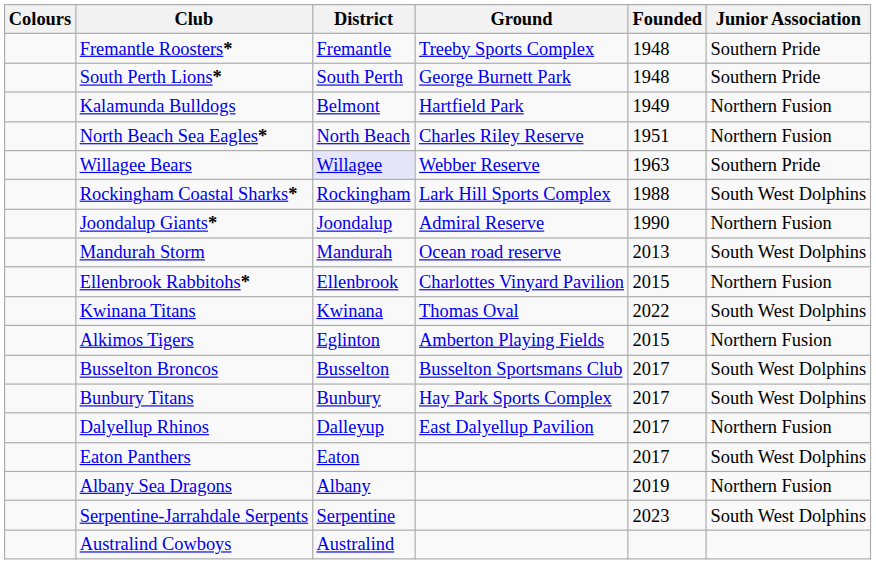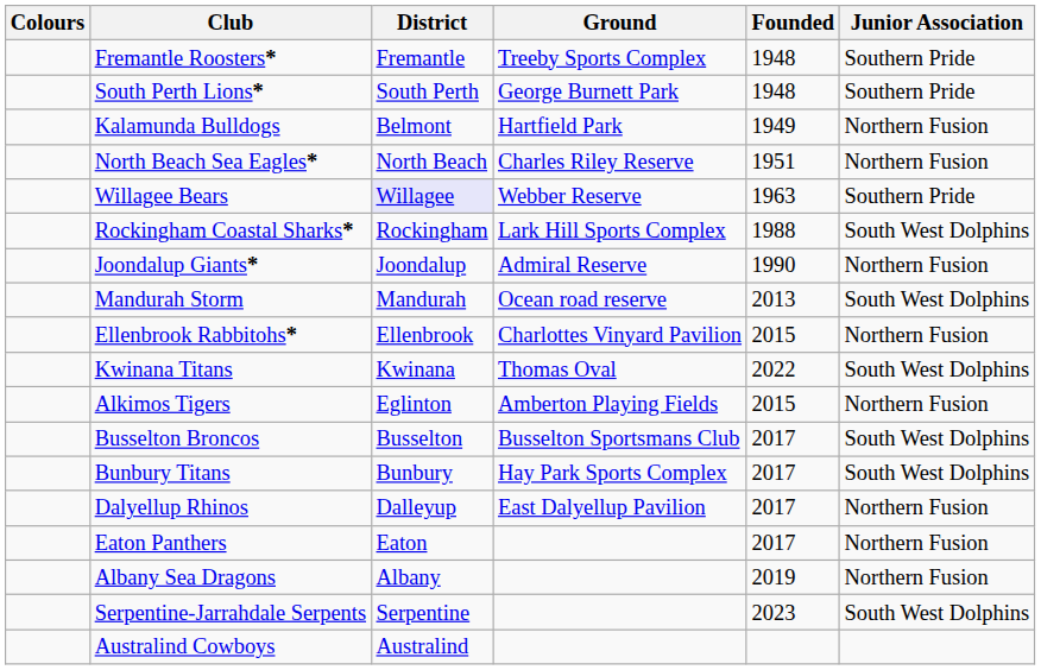 <table class="wikitable">
 <tr>
 <th>Colours</th>
 <th>Club</th>
 <th>District</th>
 <th>Ground</th>
 <th>Founded</th>
 <th>Junior Association</th>
 </tr>
 <tr>
 <td></td>
 <td><a href='#'>Fremantle Roosters</a><strong>*</strong></td>
 <td><a href='#'>Fremantle</a></td>
 <td><a href='#'>Treeby Sports Complex</a></td>
 <td>1948</td>
 <td>Southern Pride</td>
 </tr>
 <tr>
 <td></td>
 <td><a href='#'>South Perth Lions</a><strong>*</strong></td>
 <td><a href='#'>South Perth</a></td>
 <td><a href='#'>George Burnett Park</a></td>
 <td>1948</td>
 <td>Southern Pride</td>
 </tr>
 <tr>
 <td></td>
 <td><a href='#'>Kalamunda Bulldogs</a></td>
 <td><a href='#'>Belmont</a></td>
 <td><a href='#'>Hartfield Park</a></td>
 <td>1949</td>
 <td>Northern Fusion</td>
 </tr>
 <tr>
 <td></td>
 <td><a href='#'>North Beach Sea Eagles</a><strong>*</strong></td>
 <td><a href='#'>North Beach</a></td>
 <td><a href='#'>Charles Riley Reserve</a></td>
 <td>1951</td>
 <td>Northern Fusion</td>
 </tr>
 <tr>
 <td></td>
 <td><a href='#'>Willagee Bears</a></td>
 <td style="background: lavender;"><a href='#'>Willagee</a></td>
 <td><a href='#'>Webber Reserve</a></td>
 <td>1963</td>
 <td>Southern Pride</td>
 </tr>
 <tr>
 <td></td>
 <td><a href='#'>Rockingham Coastal Sharks</a><strong>*</strong></td>
 <td><a href='#'>Rockingham</a></td>
 <td><a href='#'>Lark Hill Sports Complex</a></td>
 <td>1988</td>
 <td>South West Dolphins</td>
 </tr>
 <tr>
 <td></td>
 <td><a href='#'>Joondalup Giants</a><strong>*</strong></td>
 <td><a href='#'>Joondalup</a></td>
 <td><a href='#'>Admiral Reserve</a></td>
 <td>1990</td>
 <td>Northern Fusion</td>
 </tr>
 <tr>
 <td></td>
 <td><a href='#'>Mandurah Storm</a></td>
 <td><a href='#'>Mandurah</a></td>
 <td><a href='#'>Ocean road reserve</a></td>
 <td>2013</td>
 <td>South West Dolphins</td>
 </tr>
 <tr>
 <td></td>
 <td><a href='#'>Ellenbrook Rabbitohs</a><strong>*</strong></td>
 <td><a href='#'>Ellenbrook</a></td>
 <td><a href='#'>Charlottes Vinyard Pavilion</a></td>
 <td>2015</td>
 <td>Northern Fusion</td>
 </tr>
 <tr>
 <td></td>
 <td><a href='#'>Kwinana Titans</a></td>
 <td><a href='#'>Kwinana</a></td>
 <td><a href='#'>Thomas Oval</a></td>
 <td>2022</td>
 <td>South West Dolphins</td>
 </tr>
 <tr>
 <td></td>
 <td><a href='#'>Alkimos Tigers</a></td>
 <td><a href='#'>Eglinton</a></td>
 <td><a href='#'>Amberton Playing Fields</a></td>
 <td>2015</td>
 <td>Northern Fusion</td>
 </tr>
 <tr>
 <td></td>
 <td><a href='#'>Busselton Broncos</a></td>
 <td><a href='#'>Busselton</a></td>
 <td><a href='#'>Busselton Sportsmans Club</a></td>
 <td>2017</td>
 <td>South West Dolphins</td>
 </tr>
 <tr>
 <td></td>
 <td><a href='#'>Bunbury Titans</a></td>
 <td><a href='#'>Bunbury</a></td>
 <td><a href='#'>Hay Park Sports Complex</a></td>
 <td>2017</td>
 <td>South West Dolphins</td>
 </tr>
 <tr>
 <td></td>
 <td><a href='#'>Dalyellup Rhinos</a></td>
 <td><a href='#'>Dalleyup</a></td>
 <td><a href='#'>East Dalyellup Pavilion</a></td>
 <td>2017</td>
 <td>Northern Fusion</td>
 </tr>
 <tr>
 <td></td>
 <td><a href='#'>Eaton Panthers</a></td>
 <td><a href='#'>Eaton</a></td>
 <td></td>
 <td>2017</td>
-<td>South West Dolphins</td>
+<td>Northern Fusion</td>
 </tr>
 <tr>
 <td></td>
 <td><a href='#'>Albany Sea Dragons</a></td>
 <td><a href='#'>Albany</a></td>
 <td></td>
 <td>2019</td>
 <td>Northern Fusion</td>
 </tr>
 <tr>
 <td></td>
 <td><a href='#'>Serpentine-Jarrahdale Serpents</a></td>
 <td><a href='#'>Serpentine</a></td>
 <td></td>
 <td>2023</td>
 <td>South West Dolphins</td>
 </tr>
 <tr>
 <td></td>
 <td><a href='#'>Australind Cowboys</a></td>
 <td><a href='#'>Australind</a></td>
 <td></td>
 <td></td>
 <td></td>
 </tr>
 </table>
